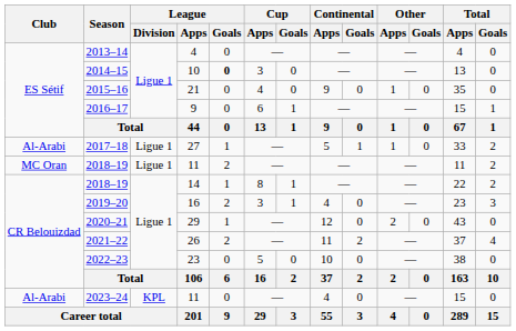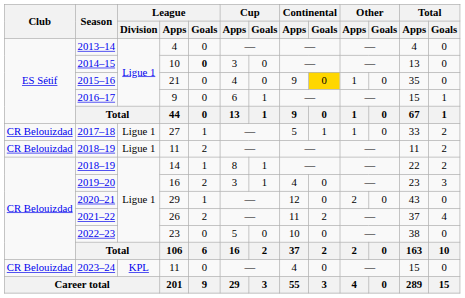 <table class="wikitable" style="text-align:center">
 <tr>
 <th rowspan="2">Club</th>
 <th rowspan="2">Season</th>
 <th colspan="3">League</th>
 <th colspan="2">Cup</th>
 <th colspan="2">Continental</th>
 <th colspan="2">Other</th>
 <th colspan="2">Total</th>
 </tr>
 <tr>
 <th>Division</th>
 <th>Apps</th>
 <th>Goals</th>
 <th>Apps</th>
 <th>Goals</th>
 <th>Apps</th>
 <th>Goals</th>
 <th>Apps</th>
 <th>Goals</th>
 <th>Apps</th>
 <th>Goals</th>
 </tr>
 <tr>
 <td rowspan="5"><a href='#'>ES Sétif</a></td>
 <td><a href='#'>2013–14</a></td>
 <td rowspan="4"><a href='#'>Ligue 1</a></td>
 <td>4</td>
 <td>0</td>
 <td colspan="2">—</td>
 <td colspan="2">—</td>
 <td colspan="2">—</td>
 <td>4</td>
 <td>0</td>
 </tr>
 <tr>
 <td><a href='#'>2014–15</a></td>
 <td>10</td>
 <td><strong>0</strong></td>
 <td>3</td>
 <td>0</td>
 <td colspan="2">—</td>
 <td colspan="2">—</td>
 <td>13</td>
 <td>0</td>
 </tr>
 <tr>
 <td><a href='#'>2015–16</a></td>
 <td>21</td>
 <td>0</td>
 <td>4</td>
 <td>0</td>
 <td>9</td>
-<td>0</td>
+<td style="background: gold;">0</td>
 <td>1</td>
 <td>0</td>
 <td>35</td>
 <td>0</td>
 </tr>
 <tr>
 <td><a href='#'>2016–17</a></td>
 <td>9</td>
 <td>0</td>
 <td>6</td>
 <td>1</td>
 <td colspan="2">—</td>
 <td colspan="2">—</td>
 <td>15</td>
 <td>1</td>
 </tr>
 <tr>
 <th colspan="2">Total</th>
 <th>44</th>
 <th>0</th>
 <th>13</th>
 <th>1</th>
 <th>9</th>
 <th>0</th>
 <th>1</th>
 <th>0</th>
 <th>67</th>
 <th>1</th>
 </tr>
 <tr>
-<td><a href='#'>Al-Arabi</a></td>
+<td><a href='#'>CR Belouizdad</a></td>
 <td><a href='#'>2017–18</a></td>
 <td>Ligue 1</td>
 <td>27</td>
 <td>1</td>
 <td colspan="2">—</td>
 <td>5</td>
 <td>1</td>
 <td>1</td>
 <td>0</td>
 <td>33</td>
 <td>2</td>
 </tr>
 <tr>
-<td><a href='#'>MC Oran</a></td>
+<td><a href='#'>CR Belouizdad</a></td>
 <td><a href='#'>2018–19</a></td>
 <td>Ligue 1</td>
 <td>11</td>
 <td>2</td>
 <td colspan="2">—</td>
 <td colspan="2">—</td>
 <td colspan="2">—</td>
 <td>11</td>
 <td>2</td>
 </tr>
 <tr>
 <td rowspan="6"><a href='#'>CR Belouizdad</a></td>
 <td><a href='#'>2018–19</a></td>
 <td rowspan="5">Ligue 1</td>
 <td>14</td>
 <td>1</td>
 <td>8</td>
 <td>1</td>
 <td colspan="2">—</td>
 <td colspan="2">—</td>
 <td>22</td>
 <td>2</td>
 </tr>
 <tr>
 <td><a href='#'>2019–20</a></td>
 <td>16</td>
 <td>2</td>
 <td>3</td>
 <td>1</td>
 <td>4</td>
 <td>0</td>
 <td colspan="2">—</td>
 <td>23</td>
 <td>3</td>
 </tr>
 <tr>
 <td><a href='#'>2020–21</a></td>
 <td>29</td>
 <td>1</td>
 <td colspan="2">—</td>
 <td>12</td>
 <td>0</td>
 <td>2</td>
 <td>0</td>
 <td>43</td>
 <td>0</td>
 </tr>
 <tr>
 <td><a href='#'>2021–22</a></td>
 <td>26</td>
 <td>2</td>
 <td colspan="2">—</td>
 <td>11</td>
 <td>2</td>
 <td colspan="2">—</td>
 <td>37</td>
 <td>4</td>
 </tr>
 <tr>
 <td><a href='#'>2022–23</a></td>
 <td>23</td>
 <td>0</td>
 <td>5</td>
 <td>0</td>
 <td>10</td>
 <td>0</td>
 <td colspan="2">—</td>
 <td>38</td>
 <td>0</td>
 </tr>
 <tr>
 <th colspan="2">Total</th>
 <th>106</th>
 <th>6</th>
 <th>16</th>
 <th>2</th>
 <th>37</th>
 <th>2</th>
 <th>2</th>
 <th>0</th>
 <th>163</th>
 <th>10</th>
 </tr>
 <tr>
-<td><a href='#'>Al-Arabi</a></td>
+<td><a href='#'>CR Belouizdad</a></td>
 <td><a href='#'>2023–24</a></td>
 <td><a href='#'>KPL</a></td>
 <td>11</td>
 <td>0</td>
 <td colspan="2">—</td>
 <td>4</td>
 <td>0</td>
 <td colspan="2">—</td>
 <td>15</td>
 <td>0</td>
 </tr>
 <tr>
 <th colspan="3">Career total</th>
 <th>201</th>
 <th>9</th>
 <th>29</th>
 <th>3</th>
 <th>55</th>
 <th>3</th>
 <th>4</th>
 <th>0</th>
 <th>289</th>
 <th>15</th>
 </tr>
 </table>
